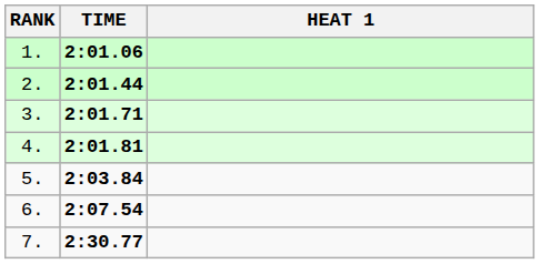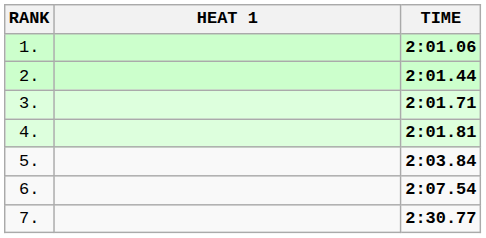 <table class="wikitable" style="border-collapse: collapse; font-size: 90%;">
 <tr>
 <th>RANK</th>
+<th align="left" style="width: 20em">HEAT 1</th>
 <th>TIME</th>
-<th align="left" style="width: 20em">HEAT 1</th>
 </tr>
 <tr style="background:#ccffcc;">
 <td align="center">1.</td>
+<td></td>
 <td align="center"><strong>2:01.06</strong></td>
-<td></td>
 </tr>
 <tr style="background:#ccffcc;">
 <td align="center">2.</td>
+<td></td>
 <td align="center"><strong>2:01.44</strong></td>
-<td></td>
 </tr>
 <tr style="background:#ddffdd;">
 <td align="center">3.</td>
+<td></td>
 <td align="center"><strong>2:01.71</strong></td>
-<td></td>
 </tr>
 <tr style="background:#ddffdd;">
 <td align="center">4.</td>
+<td></td>
 <td align="center"><strong>2:01.81</strong></td>
-<td></td>
 </tr>
 <tr>
 <td align="center">5.</td>
+<td></td>
 <td align="center"><strong>2:03.84</strong></td>
-<td></td>
 </tr>
 <tr>
 <td align="center">6.</td>
+<td></td>
 <td align="center"><strong>2:07.54</strong></td>
-<td></td>
 </tr>
 <tr>
 <td align="center">7.</td>
+<td></td>
 <td align="center"><strong>2:30.77</strong></td>
-<td></td>
 </tr>
 </table>
